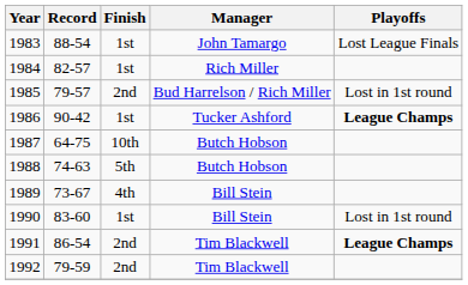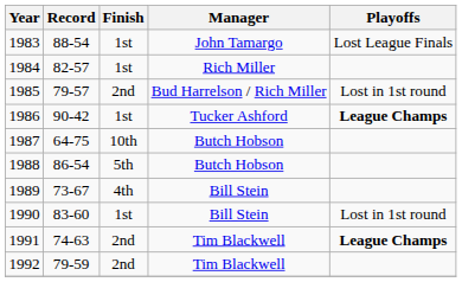 <table class="wikitable">
 <tr style="background: #F2F2F2;">
 <th>Year</th>
 <th>Record</th>
 <th>Finish</th>
 <th>Manager</th>
 <th>Playoffs</th>
 </tr>
 <tr align=center>
 <td>1983</td>
 <td>88-54</td>
 <td>1st</td>
 <td><a href='#'>John Tamargo</a></td>
 <td>Lost League Finals</td>
 </tr>
 <tr align=center>
 <td>1984</td>
 <td>82-57</td>
 <td>1st</td>
 <td><a href='#'>Rich Miller</a></td>
 <td></td>
 </tr>
 <tr align=center>
 <td>1985</td>
 <td>79-57</td>
 <td>2nd</td>
 <td><a href='#'>Bud Harrelson</a> / <a href='#'>Rich Miller</a></td>
 <td>Lost in 1st round</td>
 </tr>
 <tr align=center>
 <td>1986</td>
 <td>90-42</td>
 <td>1st</td>
 <td><a href='#'>Tucker Ashford</a></td>
 <td><strong>League Champs</strong></td>
 </tr>
 <tr align=center>
 <td>1987</td>
 <td>64-75</td>
 <td>10th</td>
 <td><a href='#'>Butch Hobson</a></td>
 <td></td>
 </tr>
 <tr align=center>
 <td>1988</td>
-<td>74-63</td>
+<td>86-54</td>
 <td>5th</td>
 <td><a href='#'>Butch Hobson</a></td>
 <td></td>
 </tr>
 <tr align=center>
 <td>1989</td>
 <td>73-67</td>
 <td>4th</td>
 <td><a href='#'>Bill Stein</a></td>
 <td></td>
 </tr>
 <tr align=center>
 <td>1990</td>
 <td>83-60</td>
 <td>1st</td>
 <td><a href='#'>Bill Stein</a></td>
 <td>Lost in 1st round</td>
 </tr>
 <tr align=center>
 <td>1991</td>
-<td>86-54</td>
+<td>74-63</td>
 <td>2nd</td>
 <td><a href='#'>Tim Blackwell</a></td>
 <td><strong>League Champs</strong></td>
 </tr>
 <tr align=center>
 <td>1992</td>
 <td>79-59</td>
 <td>2nd</td>
 <td><a href='#'>Tim Blackwell</a></td>
 <td></td>
 </tr>
 <tr align=center>
 </tr>
 </table>
